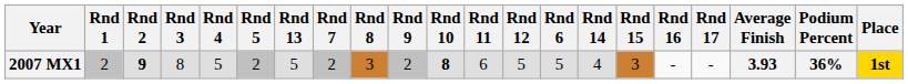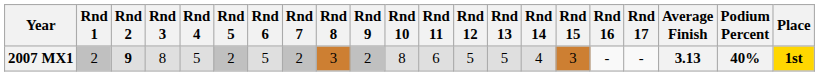 <table class="wikitable" style="font-size: 85%; text-align:center">
 <tr valign="top">
 <th valign="middle">Year</th>
 <th>Rnd<br>1</th>
 <th>Rnd<br>2</th>
 <th>Rnd<br>3</th>
 <th>Rnd<br>4</th>
 <th>Rnd<br>5</th>
-<th>Rnd<br>13</th>
+<th>Rnd<br>6</th>
 <th>Rnd<br>7</th>
 <th>Rnd<br>8</th>
 <th>Rnd<br>9</th>
 <th>Rnd<br>10</th>
 <th>Rnd<br>11</th>
 <th>Rnd<br>12</th>
-<th>Rnd<br>6</th>
+<th>Rnd<br>13</th>
 <th>Rnd<br>14</th>
 <th>Rnd<br>15</th>
 <th>Rnd<br>16</th>
 <th>Rnd<br>17</th>
 <th valign="middle">Average<br>Finish</th>
 <th valign="middle">Podium<br>Percent</th>
 <th valign="middle">Place</th>
 </tr>
 <tr>
 <th>2007 MX1</th>
 <td style="background: silver;">2</td>
 <td style="background:#dfdfdf;"><strong>9</strong></td>
 <td style="background:#dfdfdf;">8</td>
 <td style="background:#dfdfdf;">5</td>
 <td style="background: silver;">2</td>
 <td style="background:#dfdfdf;">5</td>
 <td style="background: silver;">2</td>
 <td style="background:#CD7F32;">3</td>
 <td style="background: silver;">2</td>
-<td style="background:#dfdfdf;"><strong>8</strong></td>
+<td style="background:#dfdfdf;">8</td>
 <td style="background:#dfdfdf;">6</td>
 <td style="background:#dfdfdf;">5</td>
 <td style="background:#dfdfdf;">5</td>
 <td style="background:#dfdfdf;">4</td>
 <td style="background:#CD7F32;">3</td>
 <td>-</td>
 <td>-</td>
-<th>3.93</th>
-<th>36%</th>
+<th>3.13</th>
+<th>40%</th>
 <th style="background: gold;">1st</th>
 </tr>
 </table>
